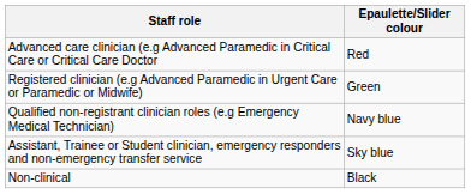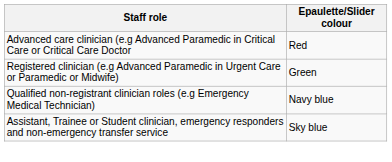 <table class="wikitable">
 <tr>
 <th>Staff role</th>
 <th>Epaulette/Slider colour</th>
 </tr>
 <tr>
 <td>Advanced care clinician (e.g Advanced Paramedic in Critical Care or Critical Care Doctor</td>
 <td>Red</td>
 </tr>
 <tr>
 <td>Registered clinician (e.g Advanced Paramedic in Urgent Care or Paramedic or Midwife)</td>
 <td>Green</td>
 </tr>
 <tr>
 <td>Qualified non-registrant clinician roles (e.g Emergency Medical Technician)</td>
 <td>Navy  blue</td>
 </tr>
 <tr>
 <td>Assistant, Trainee or Student clinician, emergency responders and non-emergency transfer service</td>
 <td>Sky blue</td>
 </tr>
-<tr>
-<td>Non-clinical</td>
-<td>Black</td>
-</tr>
 </table>
